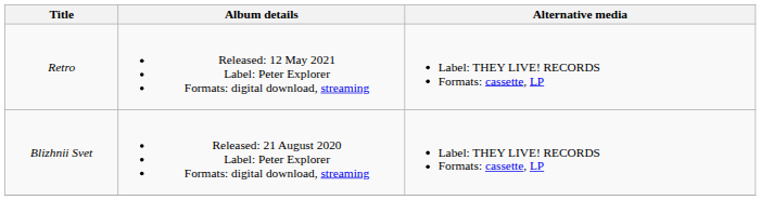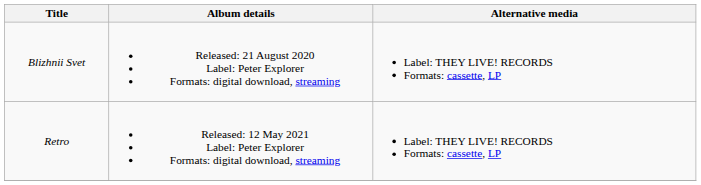 <table class="wikitable" style=text-align:center;>
 <tr>
 <th scope="col" style="width:8.75em;">Title</th>
 <th scope="col" style="width:22.75em;">Album details</th>
 <th scope="col" style="width:28em;">Alternative media</th>
 </tr>
 <tr>
+<td><em>Blizhnii Svet</em></td>
+<td =left><br><ul><li>Released: 21 August 2020</li><li>Label: Peter Explorer</li><li>Formats: digital download, <a href='#'>streaming</a></li></ul></td>
+<td align=left><br><ul><li>Label: THEY LIVE! RECORDS</li><li>Formats: <a href='#'>cassette</a>, <a href='#'>LP</a></li></ul></td>
+</tr>
+<tr>
 <td><em>Retro</em></td>
 <td =left><br><ul><li>Released: 12 May 2021</li><li>Label: Peter Explorer</li><li>Formats: digital download, <a href='#'>streaming</a></li></ul></td>
 <td align=left><br><ul><li>Label: THEY LIVE! RECORDS</li><li>Formats: <a href='#'>cassette</a>, <a href='#'>LP</a></li></ul></td>
 </tr>
 <tr>
-<td><em>Blizhnii Svet</em></td>
-<td =left><br><ul><li>Released: 21 August 2020</li><li>Label: Peter Explorer</li><li>Formats: digital download, <a href='#'>streaming</a></li></ul></td>
-<td align=left><br><ul><li>Label: THEY LIVE! RECORDS</li><li>Formats: <a href='#'>cassette</a>, <a href='#'>LP</a></li></ul></td>
-</tr>
-<tr>
 </tr>
 </table>
